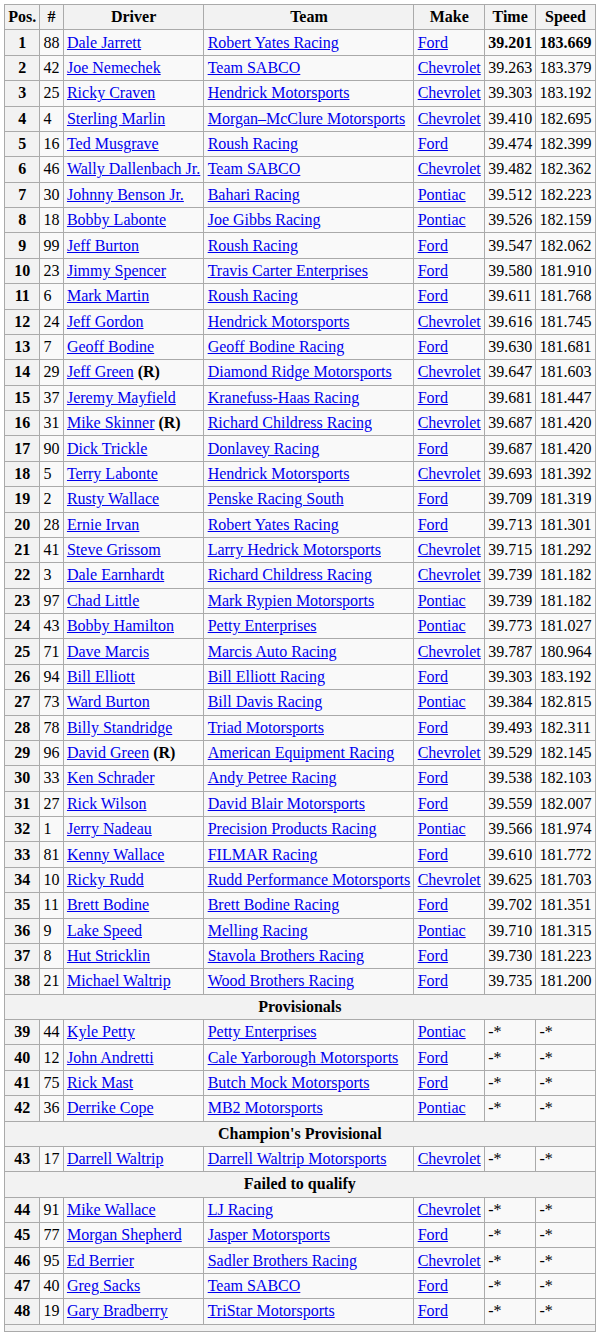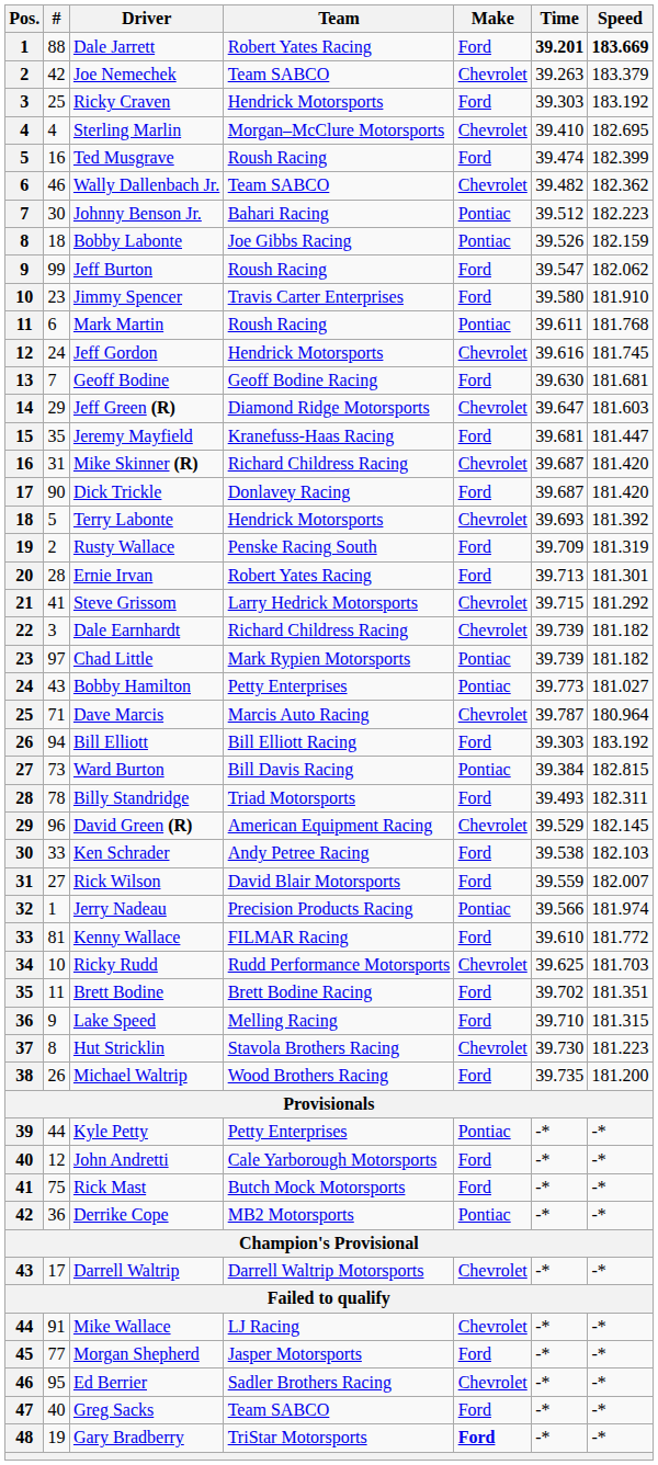 <table class="wikitable">
 <tr>
 <th>Pos.</th>
 <th>#</th>
 <th>Driver</th>
 <th>Team</th>
 <th>Make</th>
 <th>Time</th>
 <th>Speed</th>
 </tr>
 <tr>
 <th>1</th>
 <td>88</td>
 <td><a href='#'>Dale Jarrett</a></td>
 <td><a href='#'>Robert Yates Racing</a></td>
 <td><a href='#'>Ford</a></td>
 <td><strong>39.201</strong></td>
 <td><strong>183.669</strong></td>
 </tr>
 <tr>
 <th>2</th>
 <td>42</td>
 <td><a href='#'>Joe Nemechek</a></td>
 <td><a href='#'>Team SABCO</a></td>
 <td><a href='#'>Chevrolet</a></td>
 <td>39.263</td>
 <td>183.379</td>
 </tr>
 <tr>
 <th>3</th>
 <td>25</td>
 <td><a href='#'>Ricky Craven</a></td>
 <td><a href='#'>Hendrick Motorsports</a></td>
-<td><a href='#'>Chevrolet</a></td>
+<td><a href='#'>Ford</a></td>
 <td>39.303</td>
 <td>183.192</td>
 </tr>
 <tr>
 <th>4</th>
 <td>4</td>
 <td><a href='#'>Sterling Marlin</a></td>
 <td><a href='#'>Morgan–McClure Motorsports</a></td>
 <td><a href='#'>Chevrolet</a></td>
 <td>39.410</td>
 <td>182.695</td>
 </tr>
 <tr>
 <th>5</th>
 <td>16</td>
 <td><a href='#'>Ted Musgrave</a></td>
 <td><a href='#'>Roush Racing</a></td>
 <td><a href='#'>Ford</a></td>
 <td>39.474</td>
 <td>182.399</td>
 </tr>
 <tr>
 <th>6</th>
 <td>46</td>
 <td><a href='#'>Wally Dallenbach Jr.</a></td>
 <td><a href='#'>Team SABCO</a></td>
 <td><a href='#'>Chevrolet</a></td>
 <td>39.482</td>
 <td>182.362</td>
 </tr>
 <tr>
 <th>7</th>
 <td>30</td>
 <td><a href='#'>Johnny Benson Jr.</a></td>
 <td><a href='#'>Bahari Racing</a></td>
 <td><a href='#'>Pontiac</a></td>
 <td>39.512</td>
 <td>182.223</td>
 </tr>
 <tr>
 <th>8</th>
 <td>18</td>
 <td><a href='#'>Bobby Labonte</a></td>
 <td><a href='#'>Joe Gibbs Racing</a></td>
 <td><a href='#'>Pontiac</a></td>
 <td>39.526</td>
 <td>182.159</td>
 </tr>
 <tr>
 <th>9</th>
 <td>99</td>
 <td><a href='#'>Jeff Burton</a></td>
 <td><a href='#'>Roush Racing</a></td>
 <td><a href='#'>Ford</a></td>
 <td>39.547</td>
 <td>182.062</td>
 </tr>
 <tr>
 <th>10</th>
 <td>23</td>
 <td><a href='#'>Jimmy Spencer</a></td>
 <td><a href='#'>Travis Carter Enterprises</a></td>
 <td><a href='#'>Ford</a></td>
 <td>39.580</td>
 <td>181.910</td>
 </tr>
 <tr>
 <th>11</th>
 <td>6</td>
 <td><a href='#'>Mark Martin</a></td>
 <td><a href='#'>Roush Racing</a></td>
-<td><a href='#'>Ford</a></td>
+<td><a href='#'>Pontiac</a></td>
 <td>39.611</td>
 <td>181.768</td>
 </tr>
 <tr>
 <th>12</th>
 <td>24</td>
 <td><a href='#'>Jeff Gordon</a></td>
 <td><a href='#'>Hendrick Motorsports</a></td>
 <td><a href='#'>Chevrolet</a></td>
 <td>39.616</td>
 <td>181.745</td>
 </tr>
 <tr>
 <th>13</th>
 <td>7</td>
 <td><a href='#'>Geoff Bodine</a></td>
 <td><a href='#'>Geoff Bodine Racing</a></td>
 <td><a href='#'>Ford</a></td>
 <td>39.630</td>
 <td>181.681</td>
 </tr>
 <tr>
 <th>14</th>
 <td>29</td>
 <td><a href='#'>Jeff Green</a> <strong>(R)</strong></td>
 <td><a href='#'>Diamond Ridge Motorsports</a></td>
 <td><a href='#'>Chevrolet</a></td>
 <td>39.647</td>
 <td>181.603</td>
 </tr>
 <tr>
 <th>15</th>
-<td>37</td>
+<td>35</td>
 <td><a href='#'>Jeremy Mayfield</a></td>
 <td><a href='#'>Kranefuss-Haas Racing</a></td>
 <td><a href='#'>Ford</a></td>
 <td>39.681</td>
 <td>181.447</td>
 </tr>
 <tr>
 <th>16</th>
 <td>31</td>
 <td><a href='#'>Mike Skinner</a> <strong>(R)</strong></td>
 <td><a href='#'>Richard Childress Racing</a></td>
 <td><a href='#'>Chevrolet</a></td>
 <td>39.687</td>
 <td>181.420</td>
 </tr>
 <tr>
 <th>17</th>
 <td>90</td>
 <td><a href='#'>Dick Trickle</a></td>
 <td><a href='#'>Donlavey Racing</a></td>
 <td><a href='#'>Ford</a></td>
 <td>39.687</td>
 <td>181.420</td>
 </tr>
 <tr>
 <th>18</th>
 <td>5</td>
 <td><a href='#'>Terry Labonte</a></td>
 <td><a href='#'>Hendrick Motorsports</a></td>
 <td><a href='#'>Chevrolet</a></td>
 <td>39.693</td>
 <td>181.392</td>
 </tr>
 <tr>
 <th>19</th>
 <td>2</td>
 <td><a href='#'>Rusty Wallace</a></td>
 <td><a href='#'>Penske Racing South</a></td>
 <td><a href='#'>Ford</a></td>
 <td>39.709</td>
 <td>181.319</td>
 </tr>
 <tr>
 <th>20</th>
 <td>28</td>
 <td><a href='#'>Ernie Irvan</a></td>
 <td><a href='#'>Robert Yates Racing</a></td>
 <td><a href='#'>Ford</a></td>
 <td>39.713</td>
 <td>181.301</td>
 </tr>
 <tr>
 <th>21</th>
 <td>41</td>
 <td><a href='#'>Steve Grissom</a></td>
 <td><a href='#'>Larry Hedrick Motorsports</a></td>
 <td><a href='#'>Chevrolet</a></td>
 <td>39.715</td>
 <td>181.292</td>
 </tr>
 <tr>
 <th>22</th>
 <td>3</td>
 <td><a href='#'>Dale Earnhardt</a></td>
 <td><a href='#'>Richard Childress Racing</a></td>
 <td><a href='#'>Chevrolet</a></td>
 <td>39.739</td>
 <td>181.182</td>
 </tr>
 <tr>
 <th>23</th>
 <td>97</td>
 <td><a href='#'>Chad Little</a></td>
 <td><a href='#'>Mark Rypien Motorsports</a></td>
 <td><a href='#'>Pontiac</a></td>
 <td>39.739</td>
 <td>181.182</td>
 </tr>
 <tr>
 <th>24</th>
 <td>43</td>
 <td><a href='#'>Bobby Hamilton</a></td>
 <td><a href='#'>Petty Enterprises</a></td>
 <td><a href='#'>Pontiac</a></td>
 <td>39.773</td>
 <td>181.027</td>
 </tr>
 <tr>
 <th>25</th>
 <td>71</td>
 <td><a href='#'>Dave Marcis</a></td>
 <td><a href='#'>Marcis Auto Racing</a></td>
 <td><a href='#'>Chevrolet</a></td>
 <td>39.787</td>
 <td>180.964</td>
 </tr>
 <tr>
 <th>26</th>
 <td>94</td>
 <td><a href='#'>Bill Elliott</a></td>
 <td><a href='#'>Bill Elliott Racing</a></td>
 <td><a href='#'>Ford</a></td>
 <td>39.303</td>
 <td>183.192</td>
 </tr>
 <tr>
 <th>27</th>
 <td>73</td>
 <td><a href='#'>Ward Burton</a></td>
 <td><a href='#'>Bill Davis Racing</a></td>
 <td><a href='#'>Pontiac</a></td>
 <td>39.384</td>
 <td>182.815</td>
 </tr>
 <tr>
 <th>28</th>
 <td>78</td>
 <td><a href='#'>Billy Standridge</a></td>
 <td><a href='#'>Triad Motorsports</a></td>
 <td><a href='#'>Ford</a></td>
 <td>39.493</td>
 <td>182.311</td>
 </tr>
 <tr>
 <th>29</th>
 <td>96</td>
 <td><a href='#'>David Green</a> <strong>(R)</strong></td>
 <td><a href='#'>American Equipment Racing</a></td>
 <td><a href='#'>Chevrolet</a></td>
 <td>39.529</td>
 <td>182.145</td>
 </tr>
 <tr>
 <th>30</th>
 <td>33</td>
 <td><a href='#'>Ken Schrader</a></td>
 <td><a href='#'>Andy Petree Racing</a></td>
 <td><a href='#'>Ford</a></td>
 <td>39.538</td>
 <td>182.103</td>
 </tr>
 <tr>
 <th>31</th>
 <td>27</td>
 <td><a href='#'>Rick Wilson</a></td>
 <td><a href='#'>David Blair Motorsports</a></td>
 <td><a href='#'>Ford</a></td>
 <td>39.559</td>
 <td>182.007</td>
 </tr>
 <tr>
 <th>32</th>
 <td>1</td>
 <td><a href='#'>Jerry Nadeau</a></td>
 <td><a href='#'>Precision Products Racing</a></td>
 <td><a href='#'>Pontiac</a></td>
 <td>39.566</td>
 <td>181.974</td>
 </tr>
 <tr>
 <th>33</th>
 <td>81</td>
 <td><a href='#'>Kenny Wallace</a></td>
 <td><a href='#'>FILMAR Racing</a></td>
 <td><a href='#'>Ford</a></td>
 <td>39.610</td>
 <td>181.772</td>
 </tr>
 <tr>
 <th>34</th>
 <td>10</td>
 <td><a href='#'>Ricky Rudd</a></td>
 <td><a href='#'>Rudd Performance Motorsports</a></td>
 <td><a href='#'>Chevrolet</a></td>
 <td>39.625</td>
 <td>181.703</td>
 </tr>
 <tr>
 <th>35</th>
 <td>11</td>
 <td><a href='#'>Brett Bodine</a></td>
 <td><a href='#'>Brett Bodine Racing</a></td>
 <td><a href='#'>Ford</a></td>
 <td>39.702</td>
 <td>181.351</td>
 </tr>
 <tr>
 <th>36</th>
 <td>9</td>
 <td><a href='#'>Lake Speed</a></td>
 <td><a href='#'>Melling Racing</a></td>
-<td><a href='#'>Pontiac</a></td>
+<td><a href='#'>Ford</a></td>
 <td>39.710</td>
 <td>181.315</td>
 </tr>
 <tr>
 <th>37</th>
 <td>8</td>
 <td><a href='#'>Hut Stricklin</a></td>
 <td><a href='#'>Stavola Brothers Racing</a></td>
-<td><a href='#'>Ford</a></td>
+<td><a href='#'>Chevrolet</a></td>
 <td>39.730</td>
 <td>181.223</td>
 </tr>
 <tr>
 <th>38</th>
-<td>21</td>
+<td>26</td>
 <td><a href='#'>Michael Waltrip</a></td>
 <td><a href='#'>Wood Brothers Racing</a></td>
 <td><a href='#'>Ford</a></td>
 <td>39.735</td>
 <td>181.200</td>
 </tr>
 <tr>
 <th colspan="7">Provisionals</th>
 </tr>
 <tr>
 <th>39</th>
 <td>44</td>
 <td><a href='#'>Kyle Petty</a></td>
 <td><a href='#'>Petty Enterprises</a></td>
 <td><a href='#'>Pontiac</a></td>
 <td>-*</td>
 <td>-*</td>
 </tr>
 <tr>
 <th>40</th>
 <td>12</td>
 <td><a href='#'>John Andretti</a></td>
 <td><a href='#'>Cale Yarborough Motorsports</a></td>
 <td><a href='#'>Ford</a></td>
 <td>-*</td>
 <td>-*</td>
 </tr>
 <tr>
 <th>41</th>
 <td>75</td>
 <td><a href='#'>Rick Mast</a></td>
 <td><a href='#'>Butch Mock Motorsports</a></td>
 <td><a href='#'>Ford</a></td>
 <td>-*</td>
 <td>-*</td>
 </tr>
 <tr>
 <th>42</th>
 <td>36</td>
 <td><a href='#'>Derrike Cope</a></td>
 <td><a href='#'>MB2 Motorsports</a></td>
 <td><a href='#'>Pontiac</a></td>
 <td>-*</td>
 <td>-*</td>
 </tr>
 <tr>
 <th colspan="7">Champion's Provisional</th>
 </tr>
 <tr>
 <th>43</th>
 <td>17</td>
 <td><a href='#'>Darrell Waltrip</a></td>
 <td><a href='#'>Darrell Waltrip Motorsports</a></td>
 <td><a href='#'>Chevrolet</a></td>
 <td>-*</td>
 <td>-*</td>
 </tr>
 <tr>
 <th colspan="7">Failed to qualify</th>
 </tr>
 <tr>
 <th>44</th>
 <td>91</td>
 <td><a href='#'>Mike Wallace</a></td>
 <td><a href='#'>LJ Racing</a></td>
 <td><a href='#'>Chevrolet</a></td>
 <td>-*</td>
 <td>-*</td>
 </tr>
 <tr>
 <th>45</th>
 <td>77</td>
 <td><a href='#'>Morgan Shepherd</a></td>
 <td><a href='#'>Jasper Motorsports</a></td>
 <td><a href='#'>Ford</a></td>
 <td>-*</td>
 <td>-*</td>
 </tr>
 <tr>
 <th>46</th>
 <td>95</td>
 <td><a href='#'>Ed Berrier</a></td>
 <td><a href='#'>Sadler Brothers Racing</a></td>
 <td><a href='#'>Chevrolet</a></td>
 <td>-*</td>
 <td>-*</td>
 </tr>
 <tr>
 <th>47</th>
 <td>40</td>
 <td><a href='#'>Greg Sacks</a></td>
 <td><a href='#'>Team SABCO</a></td>
 <td><a href='#'>Ford</a></td>
 <td>-*</td>
 <td>-*</td>
 </tr>
 <tr>
 <th>48</th>
 <td>19</td>
 <td><a href='#'>Gary Bradberry</a></td>
 <td><a href='#'>TriStar Motorsports</a></td>
-<td><a href='#'>Ford</a></td>
+<td><strong><a href='#'>Ford</a></strong></td>
 <td>-*</td>
 <td>-*</td>
 </tr>
 <tr>
 <th colspan="7"></th>
 </tr>
 </table>
